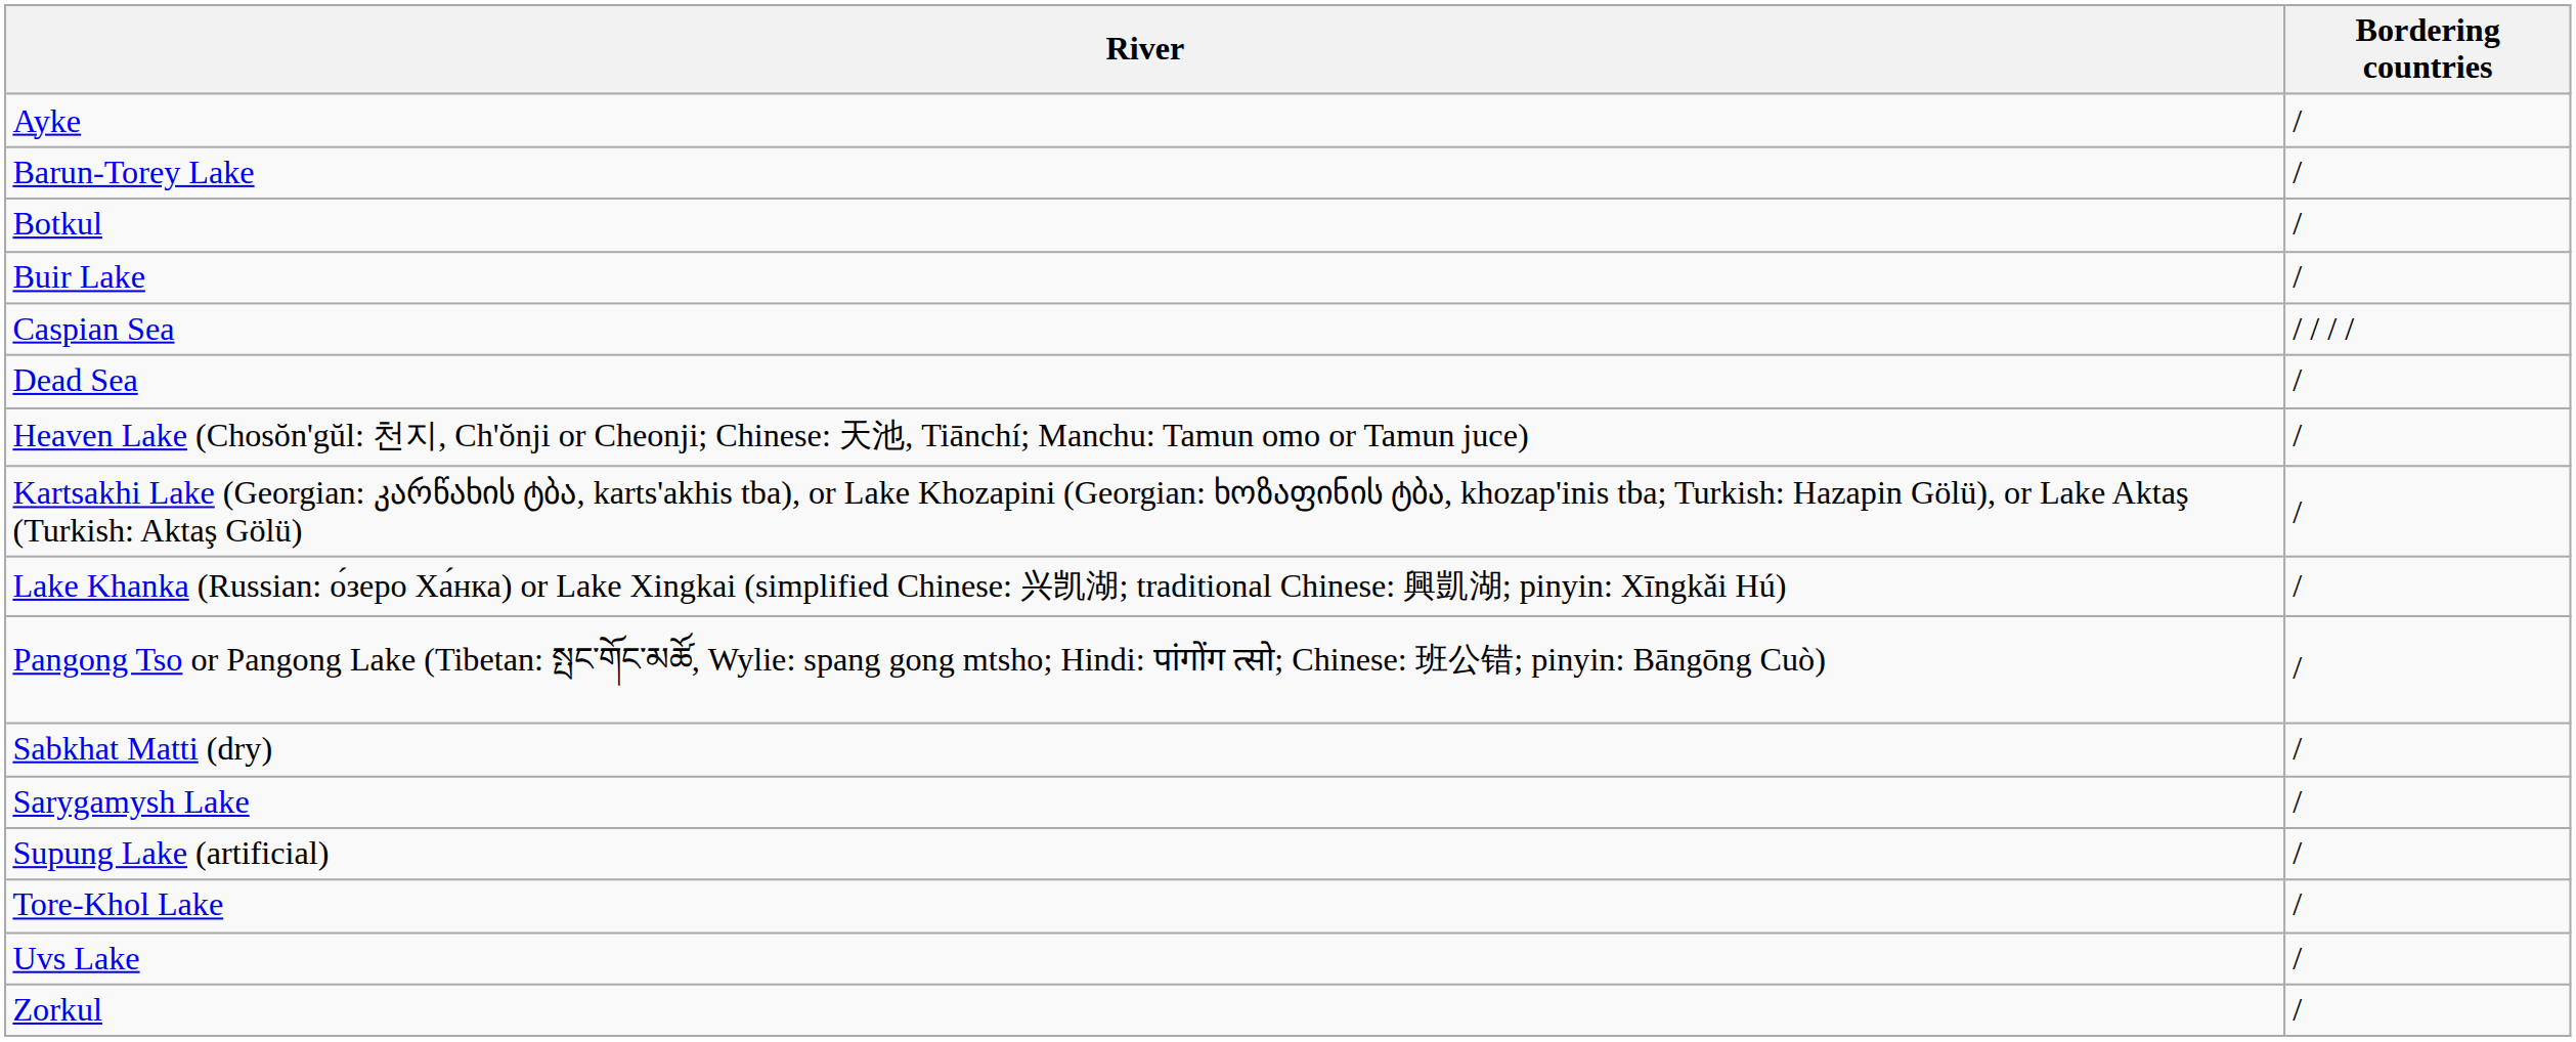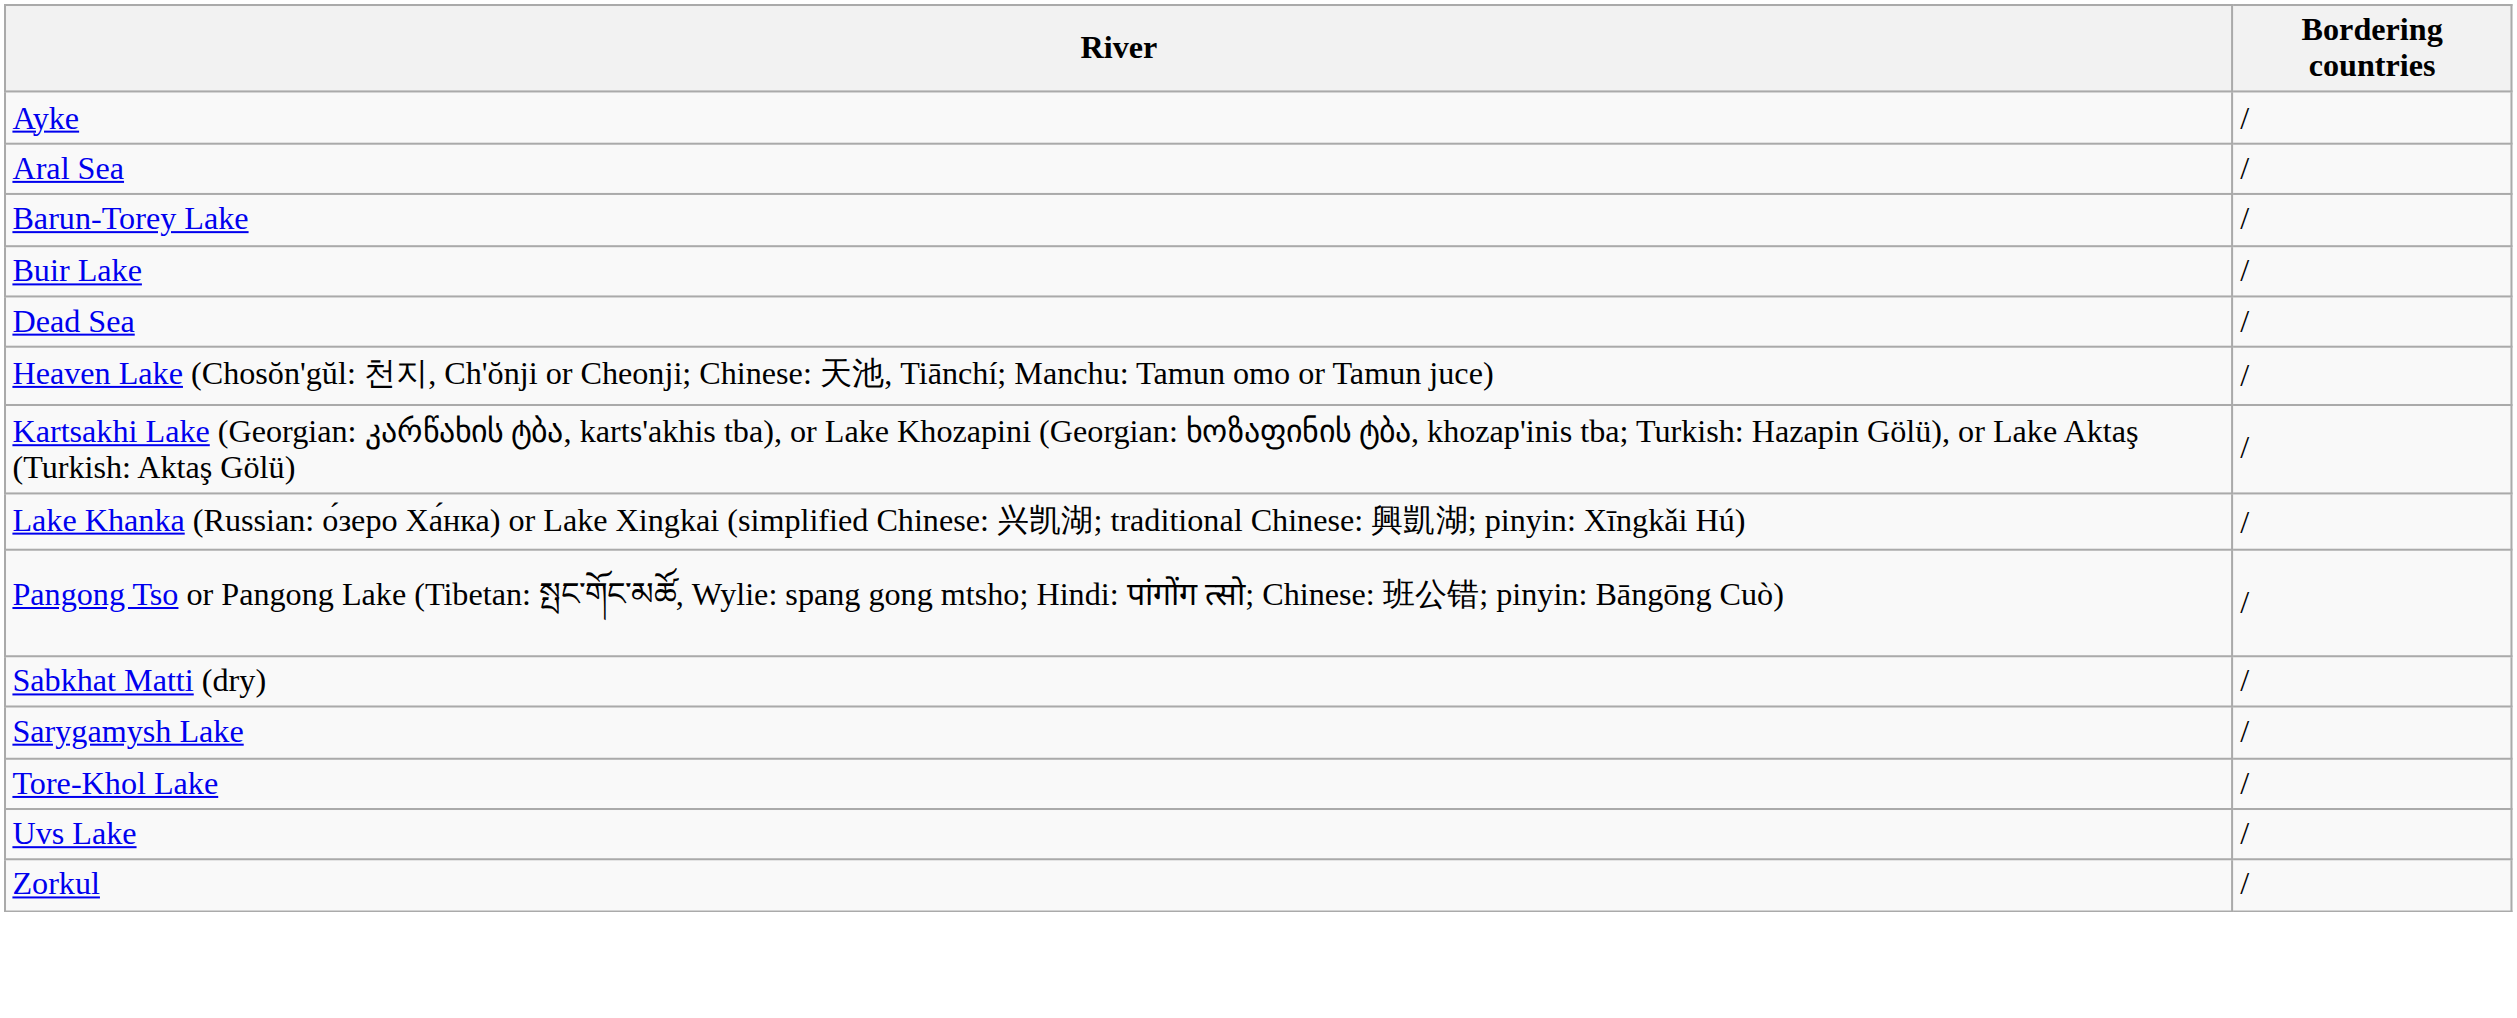 <table class="wikitable sortable">
 <tr>
 <th>River</th>
 <th>Bordering countries</th>
 </tr>
 <tr>
 <td><a href='#'>Ayke</a></td>
 <td>/ </td>
 </tr>
 <tr>
-<td><a href='#'>Barun-Torey Lake</a></td>
+<td><a href='#'>Aral Sea</a></td>
 <td>/ </td>
 </tr>
 <tr>
-<td><a href='#'>Botkul</a></td>
+<td><a href='#'>Barun-Torey Lake</a></td>
 <td>/ </td>
 </tr>
 <tr>
 <td><a href='#'>Buir Lake</a></td>
 <td>/ </td>
-</tr>
-<tr>
-<td><a href='#'>Caspian Sea</a></td>
-<td>/ / / / </td>
 </tr>
 <tr>
 <td><a href='#'>Dead Sea</a></td>
 <td>/ </td>
 </tr>
 <tr>
 <td><a href='#'>Heaven Lake</a> (Chosŏn'gŭl: 천지, Ch'ŏnji or Cheonji; Chinese: 天池, Tiānchí; Manchu: Tamun omo or Tamun juce)</td>
 <td>/ </td>
 </tr>
 <tr>
 <td><a href='#'>Kartsakhi Lake</a>  (Georgian: კარწახის ტბა, karts'akhis tba), or Lake Khozapini (Georgian: ხოზაფინის ტბა, khozap'inis tba; Turkish: Hazapin Gölü), or Lake Aktaş (Turkish: Aktaş Gölü)</td>
 <td>/ </td>
 </tr>
 <tr>
 <td><a href='#'>Lake Khanka</a>  (Russian: о́зеро Ха́нка) or Lake Xingkai (simplified Chinese: 兴凯湖; traditional Chinese: 興凱湖; pinyin: Xīngkǎi Hú)</td>
 <td>/ </td>
 </tr>
 <tr>
 <td><a href='#'>Pangong Tso</a> or Pangong Lake (Tibetan: སྤང་གོང་མཚོ, Wylie: spang gong mtsho; Hindi: पांगोंग त्सो; Chinese: 班公错; pinyin: Bāngōng Cuò)</td>
 <td>/ </td>
 </tr>
 <tr>
 <td><a href='#'>Sabkhat Matti</a> (dry)</td>
 <td>/ </td>
 </tr>
 <tr ]]>
 <td><a href='#'>Sarygamysh Lake</a></td>
 <td>/ </td>
 </tr>
 <tr>
-<td><a href='#'>Supung Lake</a> (artificial)</td>
-<td>/ </td>
-</tr>
-<tr>
 <td><a href='#'>Tore-Khol Lake</a></td>
 <td>/ </td>
 </tr>
 <tr>
 <td><a href='#'>Uvs Lake</a></td>
 <td>/ </td>
 </tr>
 <tr>
 <td><a href='#'>Zorkul</a></td>
 <td>/ </td>
 </tr>
 </table>
